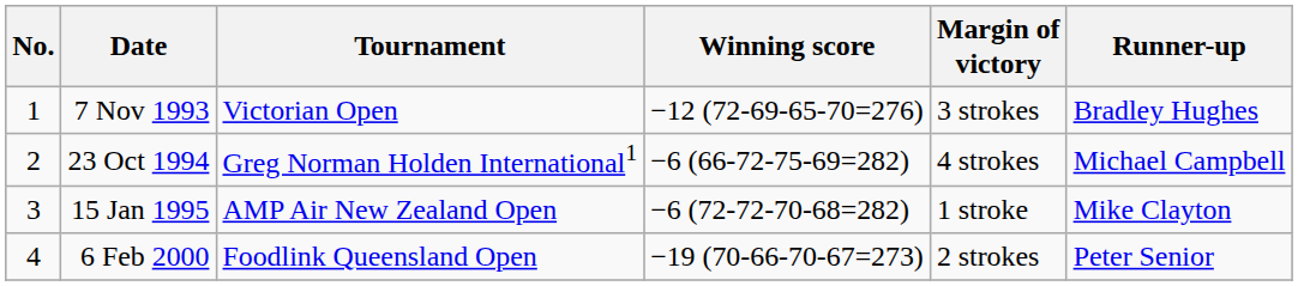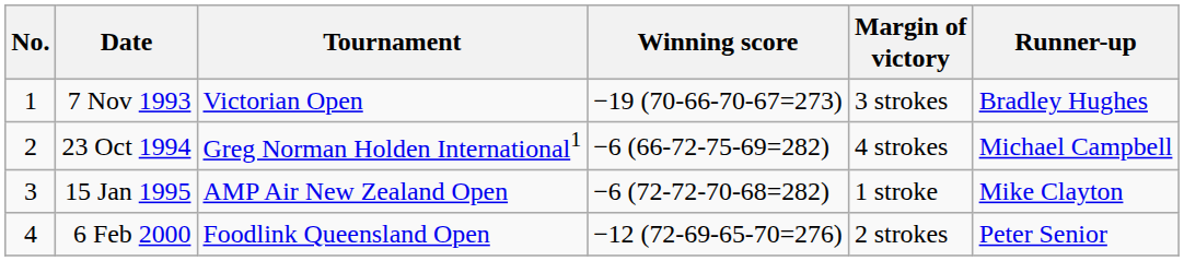 <table class="wikitable" style="font-size:95%;">
 <tr>
 <th>No.</th>
 <th>Date</th>
 <th>Tournament</th>
 <th>Winning score</th>
 <th>Margin of<br>victory</th>
 <th>Runner-up</th>
 </tr>
 <tr>
 <td align=center>1</td>
 <td align=right>7 Nov <a href='#'>1993</a></td>
 <td><a href='#'>Victorian Open</a></td>
-<td>−12 (72-69-65-70=276)</td>
+<td>−19 (70-66-70-67=273)</td>
 <td>3 strokes</td>
 <td> <a href='#'>Bradley Hughes</a></td>
 </tr>
 <tr>
 <td align=center>2</td>
 <td align=right>23 Oct <a href='#'>1994</a></td>
 <td><a href='#'>Greg Norman Holden International</a><sup>1</sup></td>
 <td>−6 (66-72-75-69=282)</td>
 <td>4 strokes</td>
 <td> <a href='#'>Michael Campbell</a></td>
 </tr>
 <tr>
 <td align=center>3</td>
 <td align=right>15 Jan <a href='#'>1995</a></td>
 <td><a href='#'>AMP Air New Zealand Open</a></td>
 <td>−6 (72-72-70-68=282)</td>
 <td>1 stroke</td>
 <td> <a href='#'>Mike Clayton</a></td>
 </tr>
 <tr>
 <td align=center>4</td>
 <td align=right>6 Feb <a href='#'>2000</a></td>
 <td><a href='#'>Foodlink Queensland Open</a></td>
-<td>−19 (70-66-70-67=273)</td>
+<td>−12 (72-69-65-70=276)</td>
 <td>2 strokes</td>
 <td> <a href='#'>Peter Senior</a></td>
 </tr>
 </table>
